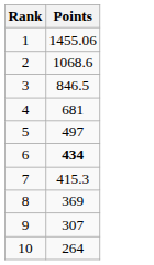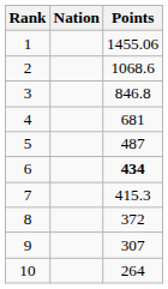 <table class="wikitable sortable">
 <tr>
 <th>Rank</th>
+<th>Nation</th>
 <th>Points</th>
 </tr>
 <tr>
 <td align=center>1</td>
+<td></td>
 <td align=center>1455.06</td>
 </tr>
 <tr>
 <td align=center>2</td>
+<td></td>
 <td align=center>1068.6</td>
 </tr>
 <tr>
 <td align=center>3</td>
-<td align=center>846.5</td>
+<td></td>
+<td align=center>846.8</td>
 </tr>
 <tr>
 <td align=center>4</td>
+<td></td>
 <td align=center>681</td>
 </tr>
 <tr>
 <td align=center>5</td>
-<td align=center>497</td>
+<td></td>
+<td align=center>487</td>
 </tr>
 <tr>
 <td align=center>6</td>
+<td></td>
 <td align=center><strong>434</strong></td>
 </tr>
 <tr>
 <td align=center>7</td>
+<td></td>
 <td align=center>415.3</td>
 </tr>
 <tr>
 <td align=center>8</td>
-<td align=center>369</td>
+<td></td>
+<td align=center>372</td>
 </tr>
 <tr>
 <td align=center>9</td>
+<td></td>
 <td align=center>307</td>
 </tr>
 <tr>
 <td align=center>10</td>
+<td></td>
 <td align=center>264</td>
 </tr>
 </table>
